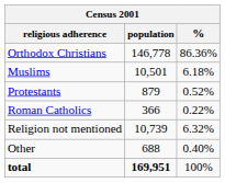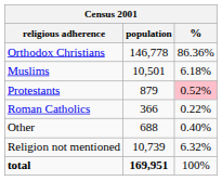 <table class="wikitable">
 <tr>
 <th colspan=3><small>Census 2001</small></th>
 </tr>
 <tr>
 <th><small>religious adherence</small></th>
 <th><small>population</small></th>
 <th>%</th>
 </tr>
 <tr>
 <td><a href='#'>Orthodox Christians</a></td>
 <td align="middle">146,778</td>
 <td align="middle">86.36%</td>
 </tr>
 <tr>
 <td><a href='#'>Muslims</a></td>
 <td align="middle">10,501</td>
 <td align="middle">6.18%</td>
 </tr>
 <tr>
 <td><a href='#'>Protestants</a></td>
 <td align="middle">879</td>
-<td align="middle">0.52%</td>
+<td align="middle" style="background: pink;">0.52%</td>
 </tr>
 <tr>
 <td><a href='#'>Roman Catholics</a></td>
 <td align="middle">366</td>
 <td align="middle">0.22%</td>
 </tr>
 <tr>
+<td>Other</td>
+<td align="middle">688</td>
+<td align="middle">0.40%</td>
+</tr>
+<tr>
 <td>Religion not mentioned</td>
 <td align="middle">10,739</td>
 <td align="middle">6.32%</td>
-</tr>
-<tr>
-<td>Other</td>
-<td align="middle">688</td>
-<td align="middle">0.40%</td>
 </tr>
 <tr>
 <td><strong>total</strong></td>
 <td align="middle"><strong>169,951</strong></td>
 <td align="middle">100%</td>
 </tr>
 </table>
